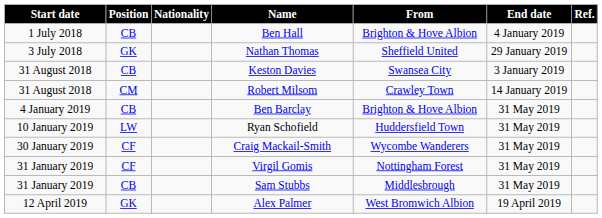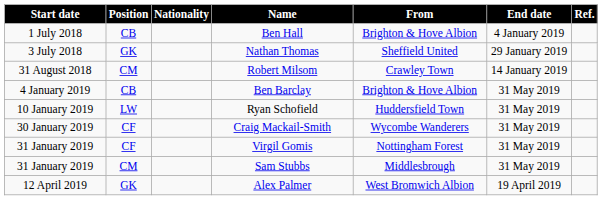 <table class="wikitable"  style="text-align:center; font-size:90%; ">
 <tr>
 <th style="background:#000000; color:#FFFFFF; width:120px;">Start date</th>
 <th style="background:#000000; color:#FFFFFF; width:50px;">Position</th>
 <th style="background:#000000; color:#FFFFFF; width:50px;">Nationality</th>
 <th style="background:#000000; color:#FFFFFF; width:170px;">Name</th>
 <th style="background:#000000; color:#FFFFFF; width:160px;">From</th>
 <th style="background:#000000; color:#FFFFFF; width:100px;">End date</th>
 <th style="background:#000000; color:#FFFFFF; width:25px;">Ref.</th>
 </tr>
 <tr>
 <td>1 July 2018</td>
 <td><a href='#'>CB</a></td>
 <td></td>
 <td><a href='#'>Ben Hall</a></td>
 <td><a href='#'>Brighton & Hove Albion</a></td>
 <td>4 January 2019</td>
 <td></td>
 </tr>
 <tr>
 <td>3 July 2018</td>
 <td><a href='#'>GK</a></td>
 <td></td>
 <td><a href='#'>Nathan Thomas</a></td>
 <td><a href='#'>Sheffield United</a></td>
 <td>29 January 2019</td>
-<td></td>
-</tr>
-<tr>
-<td>31 August 2018</td>
-<td><a href='#'>CB</a></td>
-<td></td>
-<td><a href='#'>Keston Davies</a></td>
-<td> <a href='#'>Swansea City</a></td>
-<td>3 January 2019</td>
 <td></td>
 </tr>
 <tr>
 <td>31 August 2018</td>
 <td><a href='#'>CM</a></td>
 <td></td>
 <td><a href='#'>Robert Milsom</a></td>
 <td><a href='#'>Crawley Town</a></td>
 <td>14 January 2019</td>
 <td></td>
 </tr>
 <tr>
 <td>4 January 2019</td>
 <td><a href='#'>CB</a></td>
 <td></td>
 <td><a href='#'>Ben Barclay</a></td>
 <td><a href='#'>Brighton & Hove Albion</a></td>
 <td>31 May 2019</td>
 <td></td>
 </tr>
 <tr>
 <td>10 January 2019</td>
 <td><a href='#'>LW</a></td>
 <td></td>
 <td>Ryan Schofield</td>
 <td><a href='#'>Huddersfield Town</a></td>
 <td>31 May 2019</td>
 <td></td>
 </tr>
 <tr>
 <td>30 January 2019</td>
 <td><a href='#'>CF</a></td>
 <td></td>
 <td><a href='#'>Craig Mackail-Smith</a></td>
 <td><a href='#'>Wycombe Wanderers</a></td>
 <td>31 May 2019</td>
 <td></td>
 </tr>
 <tr>
 <td>31 January 2019</td>
 <td><a href='#'>CF</a></td>
 <td></td>
 <td><a href='#'>Virgil Gomis</a></td>
 <td><a href='#'>Nottingham Forest</a></td>
 <td>31 May 2019</td>
 <td></td>
 </tr>
 <tr>
 <td>31 January 2019</td>
-<td><a href='#'>CB</a></td>
+<td><a href='#'>CM</a></td>
 <td></td>
 <td><a href='#'>Sam Stubbs</a></td>
 <td><a href='#'>Middlesbrough</a></td>
 <td>31 May 2019</td>
 <td></td>
 </tr>
 <tr>
 <td>12 April 2019</td>
 <td><a href='#'>GK</a></td>
 <td></td>
 <td><a href='#'>Alex Palmer</a></td>
 <td><a href='#'>West Bromwich Albion</a></td>
 <td>19 April 2019</td>
 <td></td>
 </tr>
 </table>
